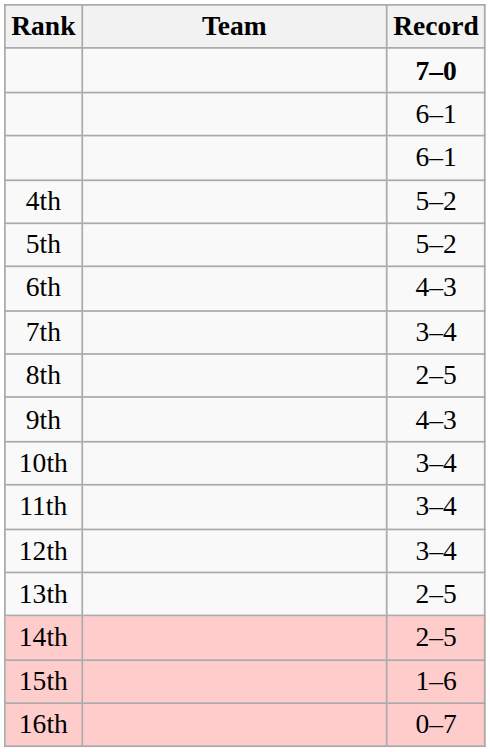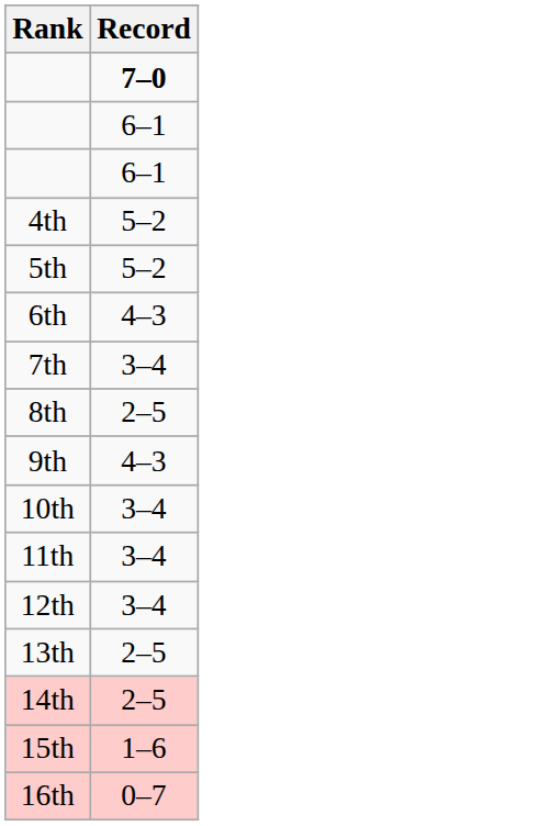 <table class=wikitable style="text-align:center;">
 <tr>
 <th>Rank</th>
-<th width=170>Team</th>
 <th>Record</th>
 </tr>
 <tr>
 <td></td>
-<td align=left><strong></strong></td>
 <td><strong>7–0</strong></td>
 </tr>
 <tr>
 <td></td>
-<td align=left></td>
 <td>6–1</td>
 </tr>
 <tr>
 <td></td>
-<td align=left></td>
 <td>6–1</td>
 </tr>
 <tr>
 <td>4th</td>
-<td align=left></td>
 <td>5–2</td>
 </tr>
 <tr>
 <td>5th</td>
-<td align=left></td>
 <td>5–2</td>
 </tr>
 <tr>
 <td>6th</td>
-<td align=left></td>
 <td>4–3</td>
 </tr>
 <tr>
 <td>7th</td>
-<td align=left></td>
 <td>3–4</td>
 </tr>
 <tr>
 <td>8th</td>
-<td align=left></td>
 <td>2–5</td>
 </tr>
 <tr>
 <td>9th</td>
-<td align=left></td>
 <td>4–3</td>
 </tr>
 <tr>
 <td>10th</td>
-<td align=left></td>
 <td>3–4</td>
 </tr>
 <tr>
 <td>11th</td>
-<td align=left></td>
 <td>3–4</td>
 </tr>
 <tr>
 <td>12th</td>
-<td align=left></td>
 <td>3–4</td>
 </tr>
 <tr>
 <td>13th</td>
-<td align=left></td>
 <td>2–5</td>
 </tr>
 <tr style="background-color:#ffcccc;">
 <td>14th</td>
-<td align=left></td>
 <td>2–5</td>
 </tr>
 <tr style="background-color:#ffcccc;">
 <td>15th</td>
-<td align=left></td>
 <td>1–6</td>
 </tr>
 <tr style="background-color:#ffcccc;">
 <td>16th</td>
-<td align=left></td>
 <td>0–7</td>
 </tr>
 </table>
